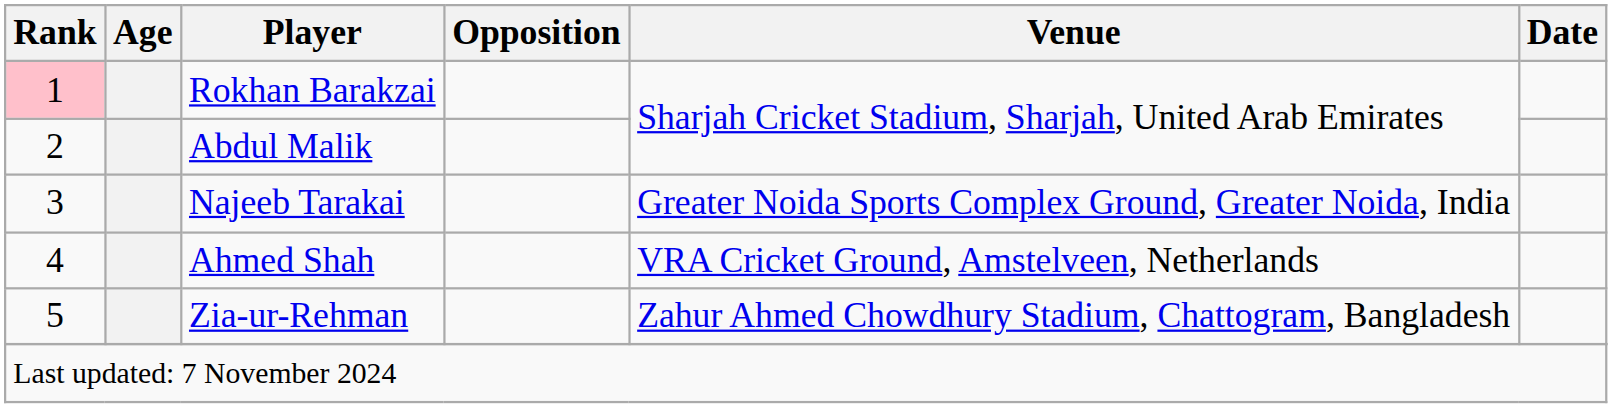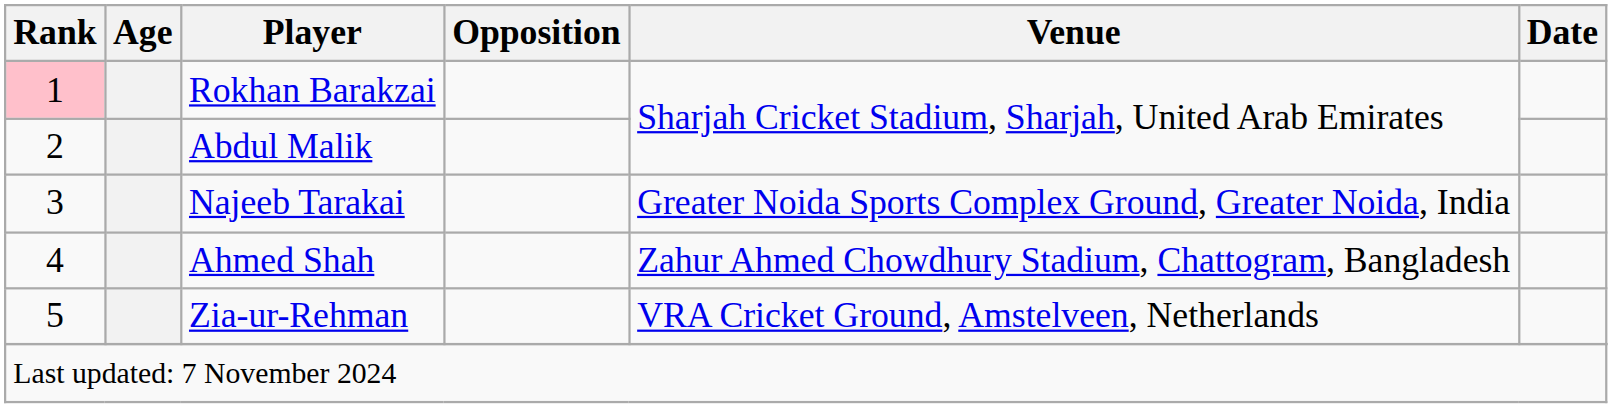 <table class="wikitable sortable">
 <tr>
 <th scope=col>Rank</th>
 <th scope=col>Age</th>
 <th scope=col>Player</th>
 <th scope=col>Opposition</th>
 <th scope=col>Venue</th>
 <th scope=col>Date</th>
 </tr>
 <tr>
 <td align=center style="background: pink;">1</td>
 <th></th>
 <td><a href='#'>Rokhan Barakzai</a></td>
 <td></td>
 <td rowspan=2><a href='#'>Sharjah Cricket Stadium</a>, <a href='#'>Sharjah</a>, United Arab Emirates</td>
 <td></td>
 </tr>
 <tr>
 <td align=center>2</td>
 <th></th>
 <td><a href='#'>Abdul Malik</a></td>
 <td></td>
 <td></td>
 </tr>
 <tr>
 <td align=center>3</td>
 <th></th>
 <td><a href='#'>Najeeb Tarakai</a></td>
 <td></td>
 <td><a href='#'>Greater Noida Sports Complex Ground</a>, <a href='#'>Greater Noida</a>, India</td>
 <td></td>
 </tr>
 <tr>
 <td align=center>4</td>
 <th></th>
 <td><a href='#'>Ahmed Shah</a></td>
 <td></td>
-<td><a href='#'>VRA Cricket Ground</a>, <a href='#'>Amstelveen</a>, Netherlands</td>
+<td><a href='#'>Zahur Ahmed Chowdhury Stadium</a>, <a href='#'>Chattogram</a>, Bangladesh</td>
 <td></td>
 </tr>
 <tr>
 <td align=center>5</td>
 <th></th>
 <td><a href='#'>Zia-ur-Rehman</a></td>
 <td></td>
-<td><a href='#'>Zahur Ahmed Chowdhury Stadium</a>, <a href='#'>Chattogram</a>, Bangladesh</td>
+<td><a href='#'>VRA Cricket Ground</a>, <a href='#'>Amstelveen</a>, Netherlands</td>
 <td></td>
 </tr>
 <tr>
 </tr>
 <tr class=sortbottom>
 <td colspan=7><small>Last updated: 7 November 2024</small></td>
 </tr>
 </table>
